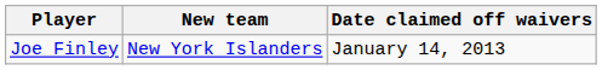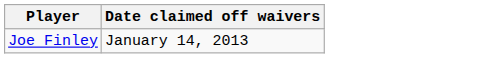 <table class="wikitable">
 <tr>
 <th>Player</th>
-<th>New team</th>
 <th>Date claimed off waivers</th>
 </tr>
 <tr>
 <td><a href='#'>Joe Finley</a></td>
-<td><a href='#'>New York Islanders</a></td>
 <td>January 14, 2013</td>
 </tr>
 </table>
